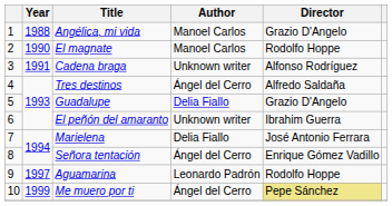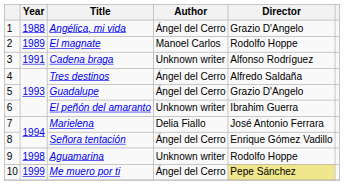 <table class="wikitable sortable">
 <tr>
 <th></th>
 <th>Year</th>
 <th>Title</th>
 <th>Author</th>
 <th>Director</th>
 <th></th>
 </tr>
 <tr>
 <td>1</td>
 <td rowspan="01"><a href='#'>1988</a></td>
 <td><em><a href='#'>Angélica, mi vida</a></em></td>
-<td>Manoel Carlos</td>
+<td>Ángel del Cerro</td>
 <td>Grazio D'Angelo</td>
 <td></td>
 </tr>
 <tr>
 <td>2</td>
-<td rowspan="01"><a href='#'>1990</a></td>
+<td rowspan="01"><a href='#'>1989</a></td>
 <td><em><a href='#'>El magnate</a></em></td>
 <td>Manoel Carlos</td>
 <td>Rodolfo Hoppe</td>
 <td></td>
 </tr>
 <tr>
 <td>3</td>
 <td rowspan="01"><a href='#'>1991</a></td>
 <td><em><a href='#'>Cadena braga</a></em></td>
 <td>Unknown writer</td>
 <td>Alfonso Rodríguez</td>
 <td></td>
 </tr>
 <tr>
 <td>4</td>
 <td rowspan="03"><a href='#'>1993</a></td>
 <td><em><a href='#'>Tres destinos</a></em></td>
 <td>Ángel del Cerro</td>
 <td>Alfredo Saldaña</td>
 <td></td>
 </tr>
 <tr>
 <td>5</td>
 <td><em><a href='#'>Guadalupe</a></em></td>
-<td><a href='#'>Delia Fiallo</a></td>
+<td>Ángel del Cerro</td>
 <td>Grazio D'Angelo</td>
 <td></td>
 </tr>
 <tr>
 <td>6</td>
 <td><em><a href='#'>El peñón del amaranto</a></em></td>
 <td>Unknown writer</td>
 <td>Ibrahim Guerra</td>
 <td></td>
 </tr>
 <tr>
 <td>7</td>
 <td rowspan="02"><a href='#'>1994</a></td>
 <td><em><a href='#'>Marielena</a></em></td>
 <td>Delia Fiallo</td>
 <td>José Antonio Ferrara</td>
 <td></td>
 </tr>
 <tr>
 <td>8</td>
 <td><em><a href='#'>Señora tentación</a></em></td>
 <td>Ángel del Cerro</td>
 <td>Enrique Gómez Vadillo</td>
 <td></td>
 </tr>
 <tr>
 <td>9</td>
-<td rowspan="01"><a href='#'>1997</a></td>
+<td rowspan="01"><a href='#'>1998</a></td>
 <td><em><a href='#'>Aguamarina</a></em></td>
-<td>Leonardo Padrón</td>
+<td>Unknown writer</td>
 <td>Rodolfo Hoppe</td>
 <td></td>
 </tr>
 <tr>
 <td>10</td>
 <td rowspan="01"><a href='#'>1999</a></td>
 <td><em><a href='#'>Me muero por ti</a></em></td>
 <td>Ángel del Cerro</td>
 <td style="background: khaki;">Pepe Sánchez</td>
 <td></td>
 </tr>
 <tr>
 </tr>
 </table>
